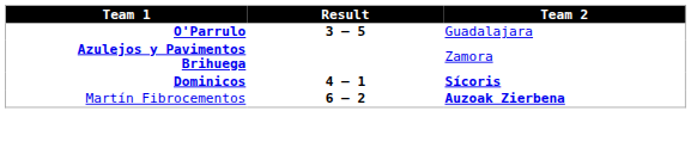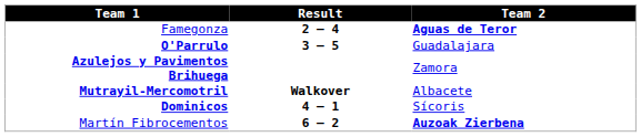 <table cellspacing="0" style="background: #ffffff; border: 1px #aaa solid; border-collapse: collapse; font-size: 95%;" width=50%>
 <tr bgcolor=#000000 style="color:white;">
 <th width=27%>Team 1</th>
 <th width=22%>Result</th>
 <th width=27%>Team 2</th>
+</tr>
+<tr>
+<td align=right><a href='#'>Famegonza</a></td>
+<td align=center><strong>2 – 4</strong></td>
+<td><strong><a href='#'>Aguas de Teror</a></strong></td>
 </tr>
 <tr>
 <td align=right><strong><a href='#'>O'Parrulo</a></strong></td>
 <td align=center><strong>3 – 5</strong></td>
 <td><a href='#'>Guadalajara</a></td>
 </tr>
 <tr>
 <td align=right><strong><a href='#'>Azulejos y Pavimentos Brihuega</a></strong></td>
 <td align=center></td>
 <td><a href='#'>Zamora</a></td>
 </tr>
 <tr>
+<td align=right><strong><a href='#'>Mutrayil-Mercomotril</a></strong></td>
+<td align=center><strong>Walkover</strong></td>
+<td><a href='#'>Albacete</a></td>
+</tr>
+<tr>
 <td align=right><strong><a href='#'>Dominicos</a></strong></td>
 <td align=center><strong>4 – 1</strong></td>
-<td><strong><a href='#'>Sícoris</a></strong></td>
+<td><a href='#'>Sícoris</a></td>
 </tr>
 <tr>
 <td align=right><a href='#'>Martín Fibrocementos</a></td>
 <td align=center><strong>6 – 2</strong></td>
 <td><strong><a href='#'>Auzoak Zierbena</a></strong></td>
 </tr>
 </table>
